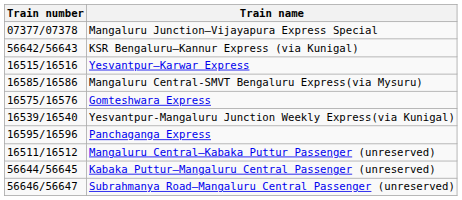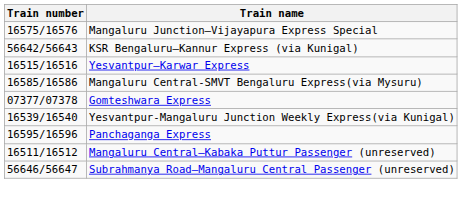 <table class="wikitable">
 <tr>
 <th>Train number</th>
 <th>Train name</th>
 </tr>
 <tr>
-<td>07377/07378</td>
+<td>16575/16576</td>
 <td>Mangaluru Junction–Vijayapura Express Special</td>
 </tr>
 <tr>
 <td>56642/56643</td>
 <td>KSR Bengaluru–Kannur Express (via Kunigal)</td>
 </tr>
 <tr>
 <td>16515/16516</td>
 <td><a href='#'>Yesvantpur–Karwar Express</a></td>
 </tr>
 <tr>
 <td>16585/16586</td>
 <td>Mangaluru Central-SMVT Bengaluru Express(via Mysuru)</td>
 </tr>
 <tr>
-<td>16575/16576</td>
+<td>07377/07378</td>
 <td><a href='#'>Gomteshwara Express</a></td>
 </tr>
 <tr>
 <td>16539/16540</td>
 <td>Yesvantpur-Mangaluru Junction Weekly Express(via Kunigal)</td>
 </tr>
 <tr>
 <td>16595/16596</td>
 <td><a href='#'>Panchaganga Express</a></td>
 </tr>
 <tr>
 <td>16511/16512</td>
 <td><a href='#'>Mangaluru Central–Kabaka Puttur Passenger</a> (unreserved)</td>
 </tr>
 <tr>
-<td>56644/56645</td>
-<td><a href='#'>Kabaka Puttur–Mangaluru Central Passenger</a> (unreserved)</td>
-</tr>
-<tr>
 <td>56646/56647</td>
 <td><a href='#'>Subrahmanya Road–Mangaluru Central Passenger</a> (unreserved)</td>
 </tr>
 </table>
